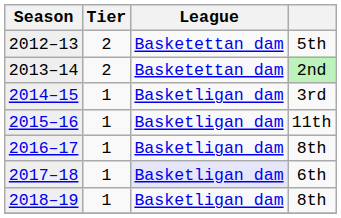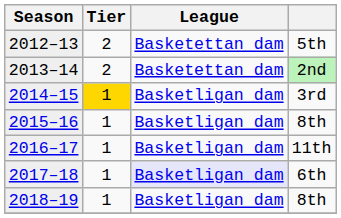 <table class="wikitable" style="font-size:85%">
 <tr>
 <th>Season</th>
 <th>Tier</th>
 <th>League</th>
 <th></th>
 </tr>
 <tr>
 <td style="background:#efefef;">2012–13</td>
 <td align="center">2</td>
 <td><a href='#'>Basketettan dam</a></td>
 <td style="background:"  align="center">5th</td>
 </tr>
 <tr>
 <td style="background:#efefef;">2013–14</td>
 <td align="center">2</td>
 <td><a href='#'>Basketettan dam</a></td>
 <td style="background:#BBF3BB"  align="center">2nd</td>
 </tr>
 <tr>
 <td style="background:#efefef;"><a href='#'>2014–15</a></td>
-<td align="center">1</td>
+<td align="center" style="background: gold;">1</td>
 <td><a href='#'>Basketligan dam</a></td>
 <td align="center">3rd</td>
 </tr>
 <tr>
 <td style="background:#efefef;"><a href='#'>2015–16</a></td>
 <td align="center">1</td>
 <td><a href='#'>Basketligan dam</a></td>
-<td align="center">11th</td>
+<td align="center">8th</td>
 </tr>
 <tr>
 <td style="background:#efefef;"><a href='#'>2016–17</a></td>
 <td align="center">1</td>
 <td><a href='#'>Basketligan dam</a></td>
-<td align="center">8th</td>
+<td align="center">11th</td>
 </tr>
 <tr>
 <td style="background:#efefef;"><a href='#'>2017–18</a></td>
 <td align="center">1</td>
 <td style="background: lavender;"><a href='#'>Basketligan dam</a></td>
 <td align="center">6th</td>
 </tr>
 <tr>
 <td style="background:#efefef;"><a href='#'>2018–19</a></td>
 <td align="center">1</td>
 <td><a href='#'>Basketligan dam</a></td>
 <td align="center">8th</td>
 </tr>
 <tr>
 </tr>
 </table>
